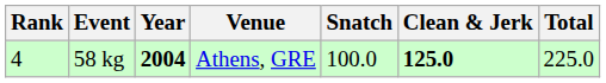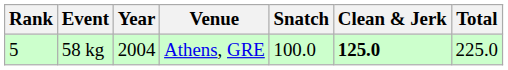 <table class="wikitable">
 <tr>
 <th>Rank</th>
 <th>Event</th>
 <th>Year</th>
 <th>Venue</th>
 <th>Snatch</th>
 <th>Clean & Jerk</th>
 <th>Total</th>
 </tr>
 <tr bgcolor=#CCFFCC>
-<td>4</td>
+<td>5</td>
 <td>58 kg</td>
-<td><strong>2004</strong></td>
+<td>2004</td>
 <td><a href='#'>Athens</a>, <a href='#'>GRE</a></td>
 <td>100.0</td>
 <td><strong>125.0</strong></td>
 <td>225.0</td>
 </tr>
 </table>
